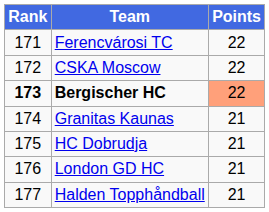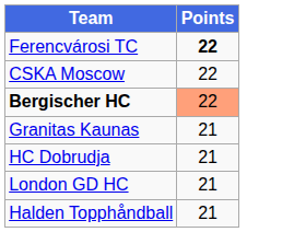 <table class="wikitable" style="text-align: center">
 <tr>
-<th style="color:#FFFFFF; background:#4169E1">Rank</th>
 <th style="color:#FFFFFF; background:#4169E1">Team</th>
 <th style="color:#FFFFFF; background:#4169E1">Points</th>
 </tr>
 <tr>
-<td>171</td>
 <td align=left> <a href='#'>Ferencvárosi TC</a></td>
-<td>22</td>
+<td><strong>22</strong></td>
 </tr>
 <tr>
-<td>172</td>
 <td align=left> <a href='#'>CSKA Moscow</a></td>
 <td>22</td>
 </tr>
 <tr>
-<td><strong>173</strong></td>
 <td align=left> <strong>Bergischer HC</strong></td>
 <td style="background: lightsalmon;">22</td>
 </tr>
 <tr>
-<td>174</td>
 <td align=left> <a href='#'>Granitas Kaunas</a></td>
 <td>21</td>
 </tr>
 <tr>
-<td>175</td>
 <td align=left> <a href='#'>HC Dobrudja</a></td>
 <td>21</td>
 </tr>
 <tr>
-<td>176</td>
 <td align=left> <a href='#'>London GD HC</a></td>
 <td>21</td>
 </tr>
 <tr>
-<td>177</td>
 <td align=left> <a href='#'>Halden Topphåndball</a></td>
 <td>21</td>
 </tr>
 </table>
